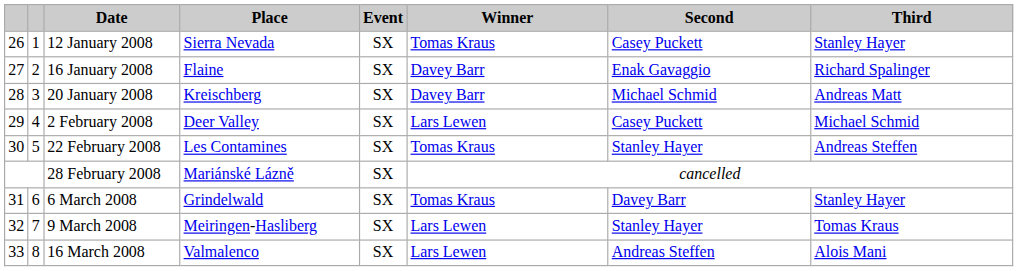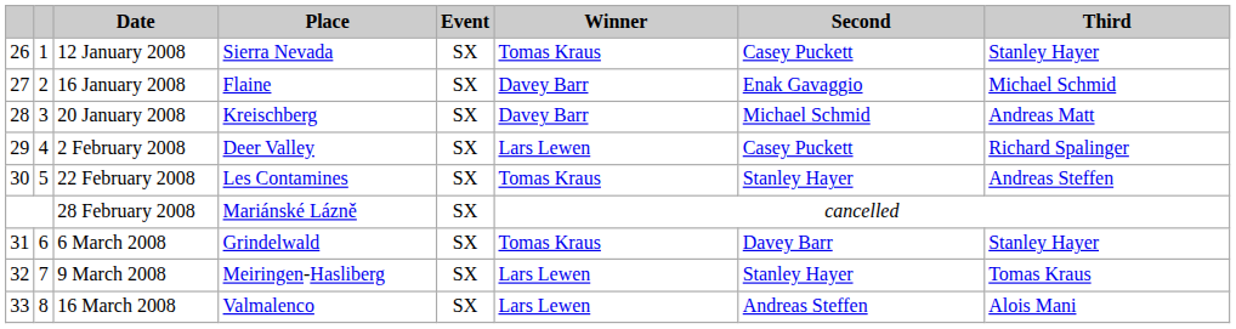 <table class="wikitable plainrowheaders" style="background:#fff; font-size:86%; line-height:16px; border:grey solid 1px; border-collapse:collapse;">
 <tr style="background:#ccc; text-align:center;">
 <th scope="col" style="background:#ccc; width=20 px;"></th>
 <th scope="col" style="background:#ccc; width=30 px;"></th>
 <th scope="col" style="background:#ccc; width:120px;">Date</th>
 <th scope="col" style="background:#ccc; width:160px;">Place</th>
 <th scope="col" style="background:#ccc; width:15px;">Event</th>
 <th scope="col" style="background:#ccc; width:185px;">Winner</th>
 <th scope="col" style="background:#ccc; width:185px;">Second</th>
 <th scope="col" style="background:#ccc; width:185px;">Third</th>
 </tr>
 <tr>
 <td align=center>26</td>
 <td align=center>1</td>
 <td>12 January 2008</td>
 <td> <a href='#'>Sierra Nevada</a></td>
 <td align=center>SX</td>
 <td> <a href='#'>Tomas Kraus</a></td>
 <td> <a href='#'>Casey Puckett</a></td>
 <td> <a href='#'>Stanley Hayer</a></td>
 </tr>
 <tr>
 <td align=center>27</td>
 <td align=center>2</td>
 <td>16 January 2008</td>
 <td> <a href='#'>Flaine</a></td>
 <td align=center>SX</td>
 <td> <a href='#'>Davey Barr</a></td>
 <td> <a href='#'>Enak Gavaggio</a></td>
-<td> <a href='#'>Richard Spalinger</a></td>
+<td> <a href='#'>Michael Schmid</a></td>
 </tr>
 <tr>
 <td align=center>28</td>
 <td align=center>3</td>
 <td>20 January 2008</td>
 <td> <a href='#'>Kreischberg</a></td>
 <td align=center>SX</td>
 <td> <a href='#'>Davey Barr</a></td>
 <td> <a href='#'>Michael Schmid</a></td>
 <td> <a href='#'>Andreas Matt</a></td>
 </tr>
 <tr>
 <td align=center>29</td>
 <td align=center>4</td>
 <td>2 February 2008</td>
 <td> <a href='#'>Deer Valley</a></td>
 <td align=center>SX</td>
 <td> <a href='#'>Lars Lewen</a></td>
 <td> <a href='#'>Casey Puckett</a></td>
-<td> <a href='#'>Michael Schmid</a></td>
+<td> <a href='#'>Richard Spalinger</a></td>
 </tr>
 <tr>
 <td align=center>30</td>
 <td align=center>5</td>
 <td>22 February 2008</td>
 <td> <a href='#'>Les Contamines</a></td>
 <td align=center>SX</td>
 <td> <a href='#'>Tomas Kraus</a></td>
 <td> <a href='#'>Stanley Hayer</a></td>
 <td> <a href='#'>Andreas Steffen</a></td>
 </tr>
 <tr>
 <td colspan=2></td>
 <td>28 February 2008</td>
 <td> <a href='#'>Mariánské Lázně</a></td>
 <td align=center>SX</td>
 <td colspan=3 align=center><em>cancelled</em></td>
 </tr>
 <tr>
 <td align=center>31</td>
 <td align=center>6</td>
 <td>6 March 2008</td>
 <td> <a href='#'>Grindelwald</a></td>
 <td align=center>SX</td>
 <td> <a href='#'>Tomas Kraus</a></td>
 <td> <a href='#'>Davey Barr</a></td>
 <td> <a href='#'>Stanley Hayer</a></td>
 </tr>
 <tr>
 <td align=center>32</td>
 <td align=center>7</td>
 <td>9 March 2008</td>
 <td> <a href='#'>Meiringen</a>-<a href='#'>Hasliberg</a></td>
 <td align=center>SX</td>
 <td> <a href='#'>Lars Lewen</a></td>
 <td> <a href='#'>Stanley Hayer</a></td>
 <td> <a href='#'>Tomas Kraus</a></td>
 </tr>
 <tr>
 <td align=center>33</td>
 <td align=center>8</td>
 <td>16 March 2008</td>
 <td> <a href='#'>Valmalenco</a></td>
 <td align=center>SX</td>
 <td> <a href='#'>Lars Lewen</a></td>
 <td> <a href='#'>Andreas Steffen</a></td>
 <td> <a href='#'>Alois Mani</a></td>
 </tr>
 </table>
